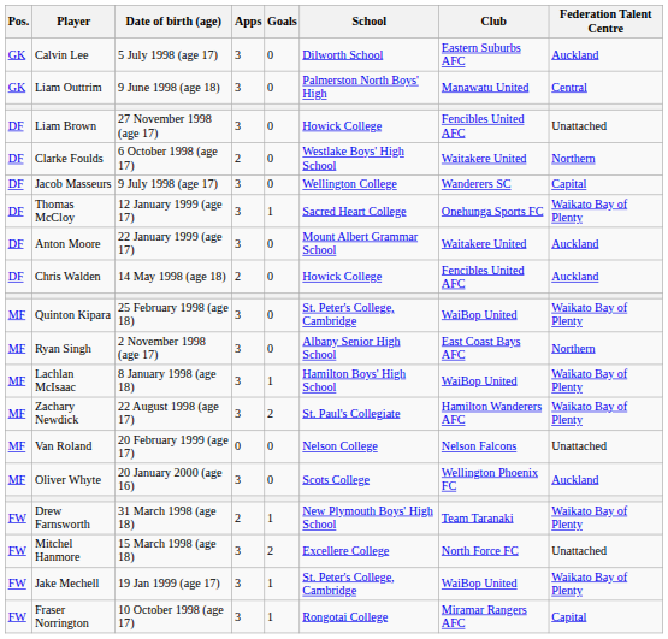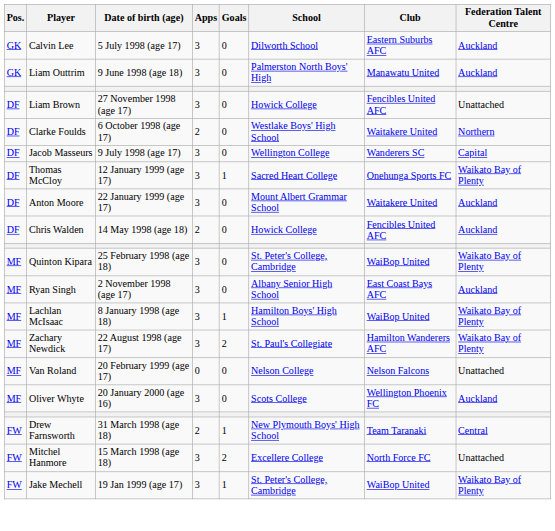 <table class="wikitable">
 <tr>
 <th>Pos.</th>
 <th>Player</th>
 <th>Date of birth (age)</th>
 <th>Apps</th>
 <th>Goals</th>
 <th>School</th>
 <th>Club</th>
 <th>Federation Talent Centre</th>
 </tr>
 <tr>
 <td><a href='#'>GK</a></td>
 <td>Calvin Lee</td>
 <td>5 July 1998 (age 17)</td>
 <td>3</td>
 <td>0</td>
 <td><a href='#'>Dilworth School</a></td>
 <td><a href='#'>Eastern Suburbs AFC</a></td>
 <td><a href='#'>Auckland</a></td>
 </tr>
 <tr>
 <td><a href='#'>GK</a></td>
 <td>Liam Outtrim</td>
 <td>9 June 1998 (age 18)</td>
 <td>3</td>
 <td>0</td>
 <td><a href='#'>Palmerston North Boys' High</a></td>
 <td><a href='#'>Manawatu United</a></td>
-<td><a href='#'>Central</a></td>
+<td><a href='#'>Auckland</a></td>
 </tr>
 <tr>
 <th></th>
 <th></th>
 <th></th>
 <th></th>
 <th></th>
 <th></th>
 <th></th>
 <th></th>
 </tr>
 <tr>
 <td><a href='#'>DF</a></td>
 <td>Liam Brown</td>
 <td>27 November 1998 (age 17)</td>
 <td>3</td>
 <td>0</td>
 <td><a href='#'>Howick College</a></td>
 <td><a href='#'>Fencibles United AFC</a></td>
 <td>Unattached</td>
 </tr>
 <tr>
 <td><a href='#'>DF</a></td>
 <td>Clarke Foulds</td>
 <td>6 October 1998 (age 17)</td>
 <td>2</td>
 <td>0</td>
 <td><a href='#'>Westlake Boys' High School</a></td>
 <td><a href='#'>Waitakere United</a></td>
 <td><a href='#'>Northern</a></td>
 </tr>
 <tr>
 <td><a href='#'>DF</a></td>
 <td>Jacob Masseurs</td>
 <td>9 July 1998 (age 17)</td>
 <td>3</td>
 <td>0</td>
 <td><a href='#'>Wellington College</a></td>
 <td><a href='#'>Wanderers SC</a></td>
 <td><a href='#'>Capital</a></td>
 </tr>
 <tr>
 <td><a href='#'>DF</a></td>
 <td>Thomas McCloy</td>
 <td>12 January 1999 (age 17)</td>
 <td>3</td>
 <td>1</td>
 <td><a href='#'>Sacred Heart College</a></td>
 <td><a href='#'>Onehunga Sports FC</a></td>
 <td><a href='#'>Waikato Bay of Plenty</a></td>
 </tr>
 <tr>
 <td><a href='#'>DF</a></td>
 <td>Anton Moore</td>
 <td>22 January 1999 (age 17)</td>
 <td>3</td>
 <td>0</td>
 <td><a href='#'>Mount Albert Grammar School</a></td>
 <td><a href='#'>Waitakere United</a></td>
 <td><a href='#'>Auckland</a></td>
 </tr>
 <tr>
 <td><a href='#'>DF</a></td>
 <td>Chris Walden</td>
 <td>14 May 1998 (age 18)</td>
 <td>2</td>
 <td>0</td>
 <td><a href='#'>Howick College</a></td>
 <td><a href='#'>Fencibles United AFC</a></td>
 <td><a href='#'>Auckland</a></td>
 </tr>
 <tr>
 <th></th>
 <th></th>
 <th></th>
 <th></th>
 <th></th>
 <th></th>
 <th></th>
 <th></th>
 </tr>
 <tr>
 <td><a href='#'>MF</a></td>
 <td>Quinton Kipara</td>
 <td>25 February 1998 (age 18)</td>
 <td>3</td>
 <td>0</td>
 <td><a href='#'>St. Peter's College, Cambridge</a></td>
 <td><a href='#'>WaiBop United</a></td>
 <td><a href='#'>Waikato Bay of Plenty</a></td>
 </tr>
 <tr>
 <td><a href='#'>MF</a></td>
 <td>Ryan Singh</td>
 <td>2 November 1998 (age 17)</td>
 <td>3</td>
 <td>0</td>
 <td><a href='#'>Albany Senior High School</a></td>
 <td><a href='#'>East Coast Bays AFC</a></td>
-<td><a href='#'>Northern</a></td>
+<td><a href='#'>Auckland</a></td>
 </tr>
 <tr>
 <td><a href='#'>MF</a></td>
 <td>Lachlan McIsaac</td>
 <td>8 January 1998 (age 18)</td>
 <td>3</td>
 <td>1</td>
 <td><a href='#'>Hamilton Boys' High School</a></td>
 <td><a href='#'>WaiBop United</a></td>
 <td><a href='#'>Waikato Bay of Plenty</a></td>
 </tr>
 <tr>
 <td><a href='#'>MF</a></td>
 <td>Zachary Newdick</td>
 <td>22 August 1998 (age 17)</td>
 <td>3</td>
 <td>2</td>
 <td><a href='#'>St. Paul's Collegiate</a></td>
 <td><a href='#'>Hamilton Wanderers AFC</a></td>
 <td><a href='#'>Waikato Bay of Plenty</a></td>
 </tr>
 <tr>
 <td><a href='#'>MF</a></td>
 <td>Van Roland</td>
 <td>20 February 1999 (age 17)</td>
 <td>0</td>
 <td>0</td>
 <td><a href='#'>Nelson College</a></td>
 <td><a href='#'>Nelson Falcons</a></td>
 <td>Unattached</td>
 </tr>
 <tr>
 <td><a href='#'>MF</a></td>
 <td>Oliver Whyte</td>
 <td>20 January 2000 (age 16)</td>
 <td>3</td>
 <td>0</td>
 <td><a href='#'>Scots College</a></td>
 <td><a href='#'>Wellington Phoenix FC</a></td>
 <td><a href='#'>Auckland</a></td>
 </tr>
 <tr>
 <th></th>
 <th></th>
 <th></th>
 <th></th>
 <th></th>
 <th></th>
 <th></th>
 <th></th>
 </tr>
 <tr>
 <td><a href='#'>FW</a></td>
 <td>Drew Farnsworth</td>
 <td>31 March 1998 (age 18)</td>
 <td>2</td>
 <td>1</td>
 <td><a href='#'>New Plymouth Boys' High School</a></td>
 <td><a href='#'>Team Taranaki</a></td>
-<td><a href='#'>Waikato Bay of Plenty</a></td>
+<td><a href='#'>Central</a></td>
 </tr>
 <tr>
 <td><a href='#'>FW</a></td>
 <td>Mitchel Hanmore</td>
 <td>15 March 1998 (age 18)</td>
 <td>3</td>
 <td>2</td>
 <td><a href='#'>Excellere College</a></td>
 <td><a href='#'>North Force FC</a></td>
 <td>Unattached</td>
 </tr>
 <tr>
 <td><a href='#'>FW</a></td>
 <td>Jake Mechell</td>
 <td>19 Jan 1999 (age 17)</td>
 <td>3</td>
 <td>1</td>
 <td><a href='#'>St. Peter's College, Cambridge</a></td>
 <td><a href='#'>WaiBop United</a></td>
 <td><a href='#'>Waikato Bay of Plenty</a></td>
 </tr>
-<tr>
-<td><a href='#'>FW</a></td>
-<td>Fraser Norrington</td>
-<td>10 October 1998 (age 17)</td>
-<td>3</td>
-<td>1</td>
-<td><a href='#'>Rongotai College</a></td>
-<td><a href='#'>Miramar Rangers AFC</a></td>
-<td><a href='#'>Capital</a></td>
-</tr>
 </table>
